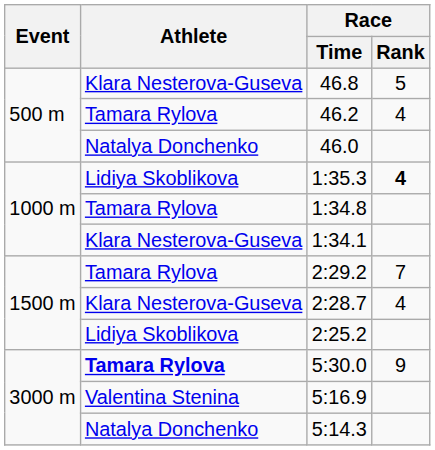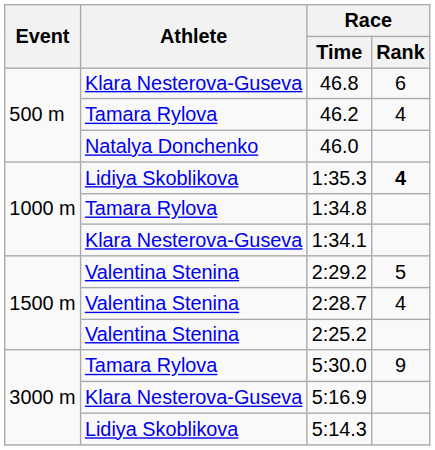 <table class="wikitable" border="1" style="font-size:90%">
 <tr>
 <th rowspan=2>Event</th>
 <th rowspan=2>Athlete</th>
 <th colspan=2>Race</th>
 </tr>
 <tr>
 <th>Time</th>
 <th>Rank</th>
 </tr>
 <tr>
 <td rowspan=3>500 m</td>
 <td><a href='#'>Klara Nesterova-Guseva</a></td>
 <td align=center>46.8</td>
-<td align=center>5</td>
+<td align=center>6</td>
 </tr>
 <tr>
 <td><a href='#'>Tamara Rylova</a></td>
 <td align=center>46.2</td>
 <td align=center>4</td>
 </tr>
 <tr>
 <td><a href='#'>Natalya Donchenko</a></td>
 <td align=center>46.0</td>
 <td align=center></td>
 </tr>
 <tr>
 <td rowspan=3>1000 m</td>
 <td><a href='#'>Lidiya Skoblikova</a></td>
 <td align=center>1:35.3</td>
 <td align=center><strong>4</strong></td>
 </tr>
 <tr>
 <td><a href='#'>Tamara Rylova</a></td>
 <td align=center>1:34.8</td>
 <td align=center></td>
 </tr>
 <tr>
 <td><a href='#'>Klara Nesterova-Guseva</a></td>
 <td align=center>1:34.1</td>
 <td align=center></td>
 </tr>
 <tr>
 <td rowspan=3>1500 m</td>
-<td><a href='#'>Tamara Rylova</a></td>
+<td><a href='#'>Valentina Stenina</a></td>
 <td align=center>2:29.2</td>
-<td align=center>7</td>
+<td align=center>5</td>
 </tr>
 <tr>
-<td><a href='#'>Klara Nesterova-Guseva</a></td>
+<td><a href='#'>Valentina Stenina</a></td>
 <td align=center>2:28.7</td>
 <td align=center>4</td>
 </tr>
 <tr>
-<td><a href='#'>Lidiya Skoblikova</a></td>
+<td><a href='#'>Valentina Stenina</a></td>
 <td align=center>2:25.2</td>
 <td align=center></td>
 </tr>
 <tr>
 <td rowspan=3>3000 m</td>
-<td><strong><a href='#'>Tamara Rylova</a></strong></td>
+<td><a href='#'>Tamara Rylova</a></td>
 <td align=center>5:30.0</td>
 <td align=center>9</td>
 </tr>
 <tr>
-<td><a href='#'>Valentina Stenina</a></td>
+<td><a href='#'>Klara Nesterova-Guseva</a></td>
 <td align=center>5:16.9</td>
 <td align=center></td>
 </tr>
 <tr>
-<td><a href='#'>Natalya Donchenko</a></td>
+<td><a href='#'>Lidiya Skoblikova</a></td>
 <td align=center>5:14.3</td>
 <td align=center></td>
 </tr>
 </table>
